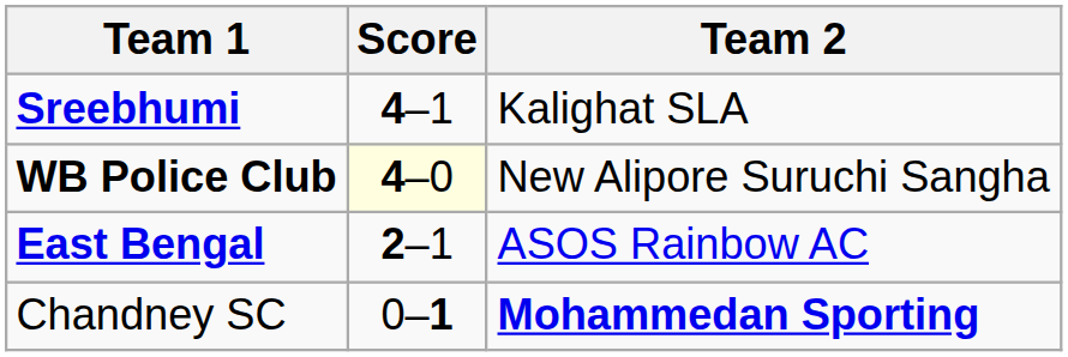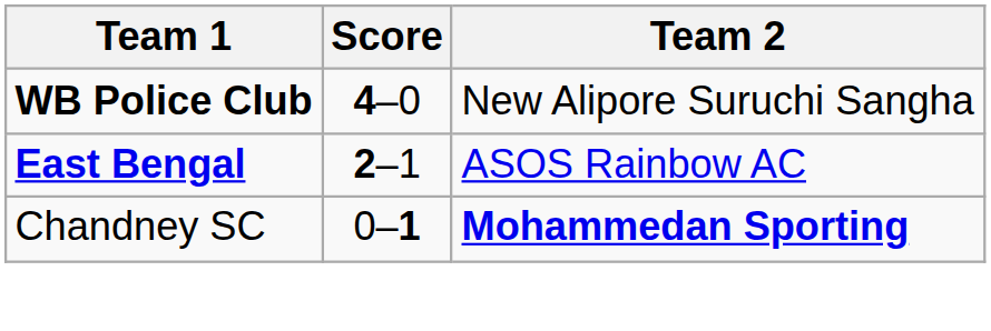 <table class="wikitable" style="text-align:left">
 <tr>
 <th>Team 1</th>
 <th>Score</th>
 <th>Team 2</th>
 </tr>
 <tr>
-<td><a href='#'><strong>Sreebhumi</strong></a></td>
-<td align="center"><strong>4</strong>–1</td>
-<td>Kalighat SLA</td>
-</tr>
-<tr>
 <td><strong>WB Police Club</strong></td>
-<td align="center" style="background: lightyellow;"><strong>4</strong>–0</td>
+<td align="center"><strong>4</strong>–0</td>
 <td>New Alipore Suruchi Sangha</td>
 </tr>
 <tr>
 <td><a href='#'><strong>East Bengal</strong></a></td>
 <td align="center"><strong>2</strong>–1</td>
 <td><a href='#'>ASOS Rainbow AC</a></td>
 </tr>
 <tr>
 <td>Chandney SC</td>
 <td align="center">0–<strong>1</strong></td>
 <td><a href='#'><strong>Mohammedan Sporting</strong></a></td>
 </tr>
 </table>
